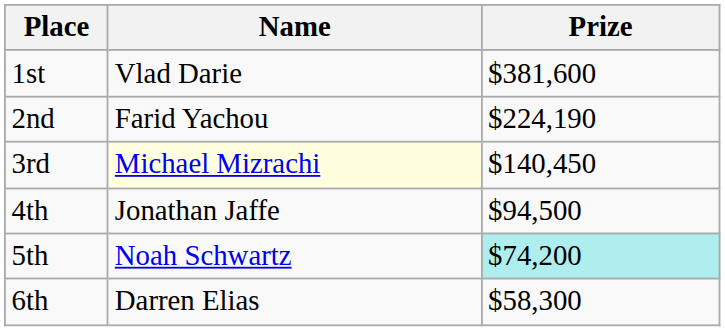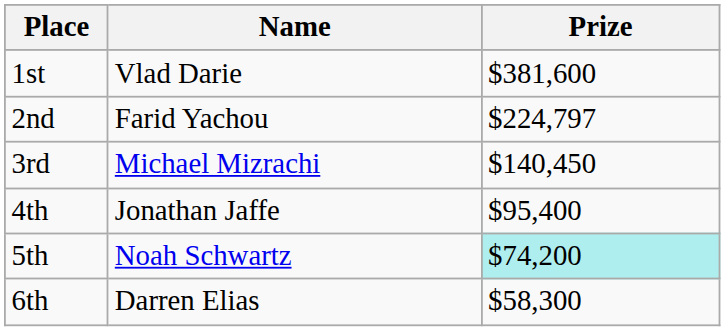 <table class="wikitable">
 <tr>
 <th style="width:50px;">Place</th>
 <th style="width:200px;">Name</th>
 <th style="width:125px;">Prize</th>
 </tr>
 <tr>
 <td>1st</td>
 <td> Vlad Darie</td>
 <td>$381,600</td>
 </tr>
 <tr>
 <td>2nd</td>
 <td> Farid Yachou</td>
-<td>$224,190</td>
+<td>$224,797</td>
 </tr>
 <tr>
 <td>3rd</td>
-<td style="background: lightyellow;"> <a href='#'>Michael Mizrachi</a></td>
+<td> <a href='#'>Michael Mizrachi</a></td>
 <td>$140,450</td>
 </tr>
 <tr>
 <td>4th</td>
 <td> Jonathan Jaffe</td>
-<td>$94,500</td>
+<td>$95,400</td>
 </tr>
 <tr>
 <td>5th</td>
 <td> <a href='#'>Noah Schwartz</a></td>
 <td style="background: paleturquoise;">$74,200</td>
 </tr>
 <tr>
 <td>6th</td>
 <td> Darren Elias</td>
 <td>$58,300</td>
 </tr>
 </table>
